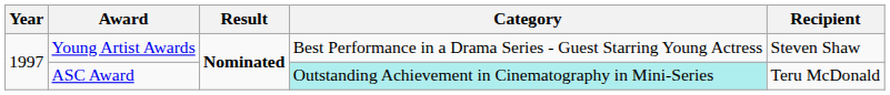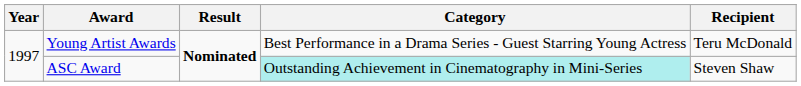 <table class="wikitable" style="font-size: 90%;">
 <tr>
 <th>Year</th>
 <th>Award</th>
 <th>Result</th>
 <th>Category</th>
 <th>Recipient</th>
 </tr>
 <tr>
 <td rowspan=2>1997</td>
 <td><a href='#'>Young Artist Awards</a></td>
 <td rowspan=2><strong>Nominated</strong></td>
 <td>Best Performance in a Drama Series - Guest Starring Young Actress</td>
-<td>Steven Shaw</td>
+<td>Teru McDonald</td>
 </tr>
 <tr>
 <td><a href='#'>ASC Award</a></td>
 <td style="background: paleturquoise;">Outstanding Achievement in Cinematography in Mini-Series</td>
-<td>Teru McDonald</td>
+<td>Steven Shaw</td>
 </tr>
 </table>
